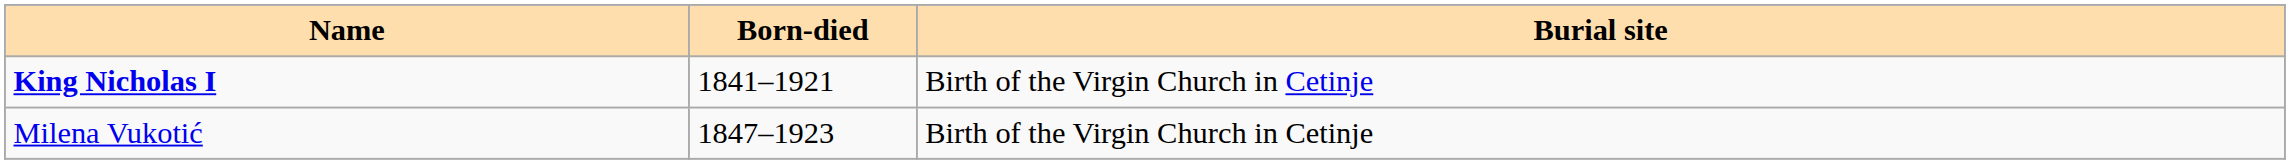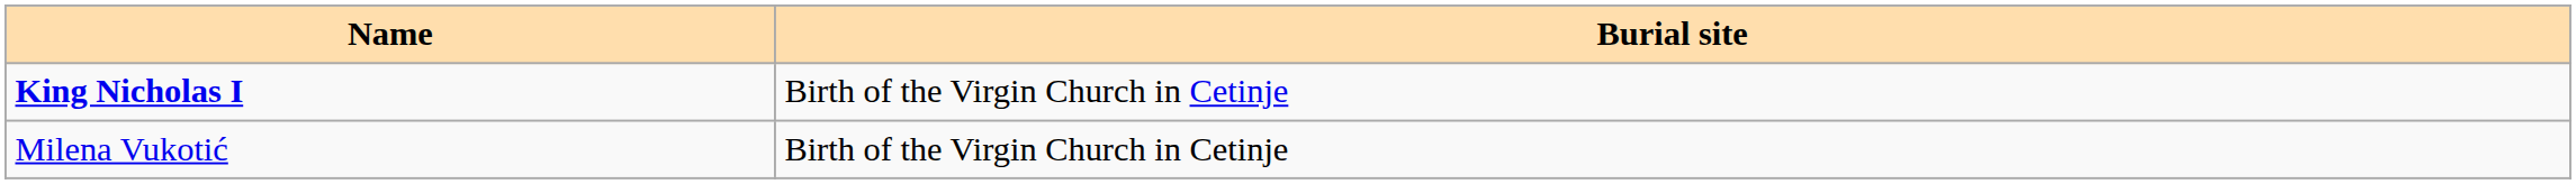 <table width = "95%" border = 1 border="1" cellpadding="4" cellspacing="0" style="margin: 0.5em 1em 0.5em 0; background: #f9f9f9; border: 1px #aaa solid; border-collapse: collapse;">
 <tr>
 <th width="30%" bgcolor="#ffdead">Name</th>
-<th width="10%" bgcolor="#ffdead">Born-died</th>
 <th width="90%" bgcolor="#ffdead">Burial site</th>
 </tr>
 <tr>
 <td><strong><a href='#'>King Nicholas I</a></strong></td>
-<td>1841–1921</td>
 <td>Birth of the Virgin Church in <a href='#'>Cetinje</a></td>
 </tr>
 <tr>
 <td><a href='#'>Milena Vukotić</a></td>
-<td>1847–1923</td>
 <td>Birth of the Virgin Church in Cetinje</td>
 </tr>
 </table>
